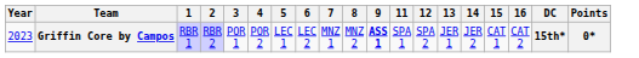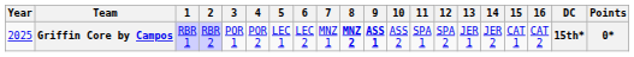 <table class="wikitable" style="text-align:center; font-size:85%">
 <tr>
 <th>Year</th>
 <th>Team</th>
 <th>1</th>
 <th>2</th>
 <th>3</th>
 <th>4</th>
 <th>5</th>
 <th>6</th>
 <th>7</th>
 <th>8</th>
 <th>9</th>
+<th>10</th>
 <th>11</th>
 <th>12</th>
 <th>13</th>
 <th>14</th>
 <th>15</th>
 <th>16</th>
 <th>DC</th>
 <th>Points</th>
 </tr>
 <tr>
-<td><a href='#'>2023</a></td>
+<td><a href='#'>2025</a></td>
 <th nowrap>Griffin Core by <a href='#'>Campos</a></th>
 <td style="background:#CFCFFF;"><a href='#'>RBR<br>1</a><br></td>
 <td style="background:#CFCFFF;"><a href='#'>RBR<br>2</a><br></td>
 <td style="background:#;"><a href='#'>POR<br>1</a><br></td>
 <td style="background:#;"><a href='#'>POR<br>2</a><br></td>
 <td style="background:#;"><a href='#'>LEC<br>1</a><br></td>
 <td style="background:#;"><a href='#'>LEC<br>2</a><br></td>
 <td style="background:#;"><a href='#'>MNZ<br>1</a><br></td>
-<td style="background:#;"><a href='#'>MNZ<br>2</a><br></td>
+<td style="background:#;"><strong><a href='#'>MNZ<br>2</a><br></strong></td>
 <td style="background:#;"><strong><a href='#'>ASS<br>1</a><br></strong></td>
+<td style="background:#;"><a href='#'>ASS<br>2</a><br></td>
 <td style="background:#;"><a href='#'>SPA<br>1</a><br></td>
 <td style="background:#;"><a href='#'>SPA<br>2</a><br></td>
 <td style="background:#;"><a href='#'>JER<br>1</a><br></td>
 <td style="background:#;"><a href='#'>JER<br>2</a><br></td>
 <td style="background:#;"><a href='#'>CAT<br>1</a><br></td>
 <td style="background:#;"><a href='#'>CAT<br>2</a><br></td>
 <th>15th*</th>
 <th>0*</th>
 </tr>
 </table>
